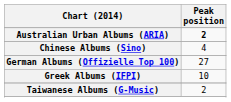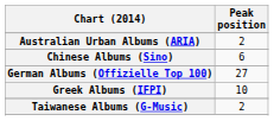 <table class="wikitable sortable plainrowheaders" style="text-align:center">
 <tr>
 <th scope="col">Chart (2014)</th>
 <th scope="col">Peak<br>position</th>
 </tr>
 <tr>
 </tr>
 <tr>
 <th scope="row">Australian Urban Albums (<a href='#'>ARIA</a>)</th>
-<td><strong>2</strong></td>
+<td>2</td>
 </tr>
 <tr>
 </tr>
 <tr>
 </tr>
 <tr>
 </tr>
 <tr>
 </tr>
 <tr>
 <th scope="row">Chinese Albums (<a href='#'>Sino</a>)</th>
-<td>4</td>
+<td>6</td>
 </tr>
 <tr>
 </tr>
 <tr>
 </tr>
 <tr>
 </tr>
 <tr>
 </tr>
 <tr>
 </tr>
 <tr>
 <th scope="row">German Albums (<a href='#'>Offizielle Top 100</a>)</th>
 <td>27</td>
 </tr>
 <tr>
 <th scope="row">Greek Albums (<a href='#'>IFPI</a>)</th>
 <td>10</td>
 </tr>
 <tr>
 </tr>
 <tr>
 </tr>
 <tr>
 </tr>
 <tr>
 </tr>
 <tr>
 </tr>
 <tr>
 </tr>
 <tr>
 </tr>
 <tr>
 </tr>
 <tr>
 </tr>
 <tr>
 <th scope="row">Taiwanese Albums (<a href='#'>G-Music</a>)</th>
 <td align="center">2</td>
 </tr>
 <tr>
 </tr>
 <tr>
 </tr>
 <tr>
 </tr>
 <tr>
 </tr>
 </table>
